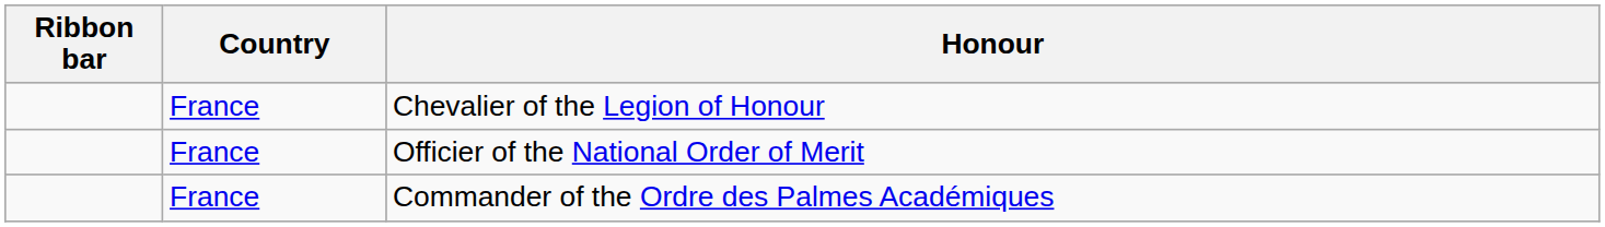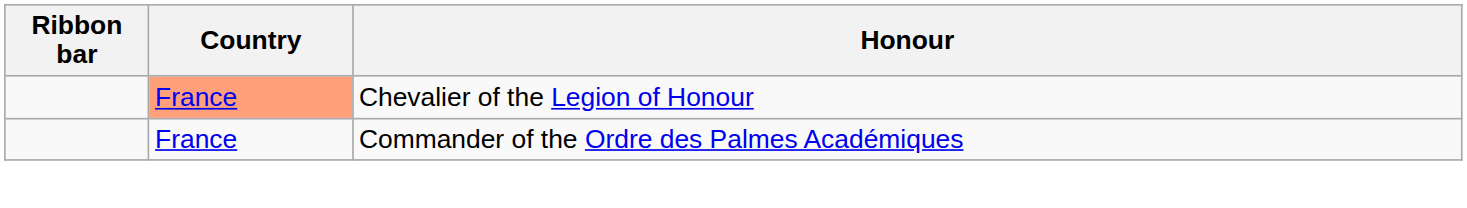 <table class="wikitable" style="width:100%;">
 <tr>
 <th style="width:80px;">Ribbon bar</th>
 <th>Country</th>
 <th>Honour</th>
 </tr>
 <tr>
 <td></td>
-<td><a href='#'>France</a></td>
+<td style="background: lightsalmon;"><a href='#'>France</a></td>
 <td>Chevalier of the <a href='#'>Legion of Honour</a></td>
-</tr>
-<tr>
-<td></td>
-<td><a href='#'>France</a></td>
-<td>Officier of the <a href='#'>National Order of Merit</a></td>
 </tr>
 <tr>
 <td></td>
 <td><a href='#'>France</a></td>
 <td>Commander of the <a href='#'>Ordre des Palmes Académiques</a></td>
 </tr>
 </table>
